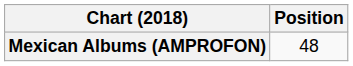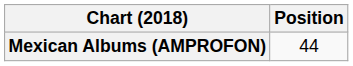 <table class="wikitable plainrowheaders" style="text-align:center">
 <tr>
 <th>Chart (2018)</th>
 <th>Position</th>
 </tr>
 <tr>
 <th scope="row">Mexican Albums (AMPROFON)</th>
-<td>48</td>
+<td>44</td>
 </tr>
 </table>
